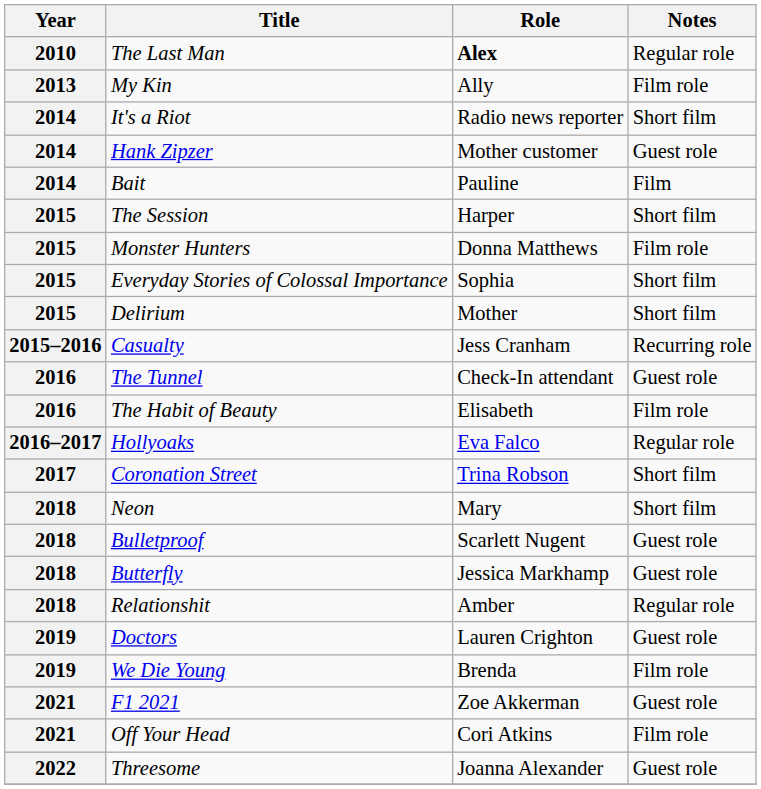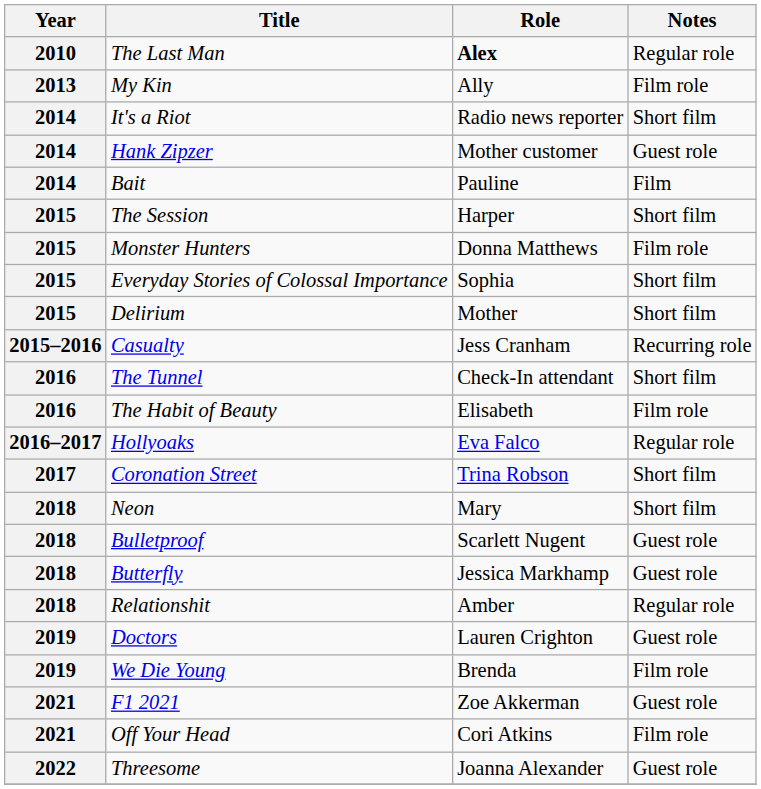 <table class="wikitable sortable plainrowheaders">
 <tr>
 <th scope="col">Year</th>
 <th scope="col">Title</th>
 <th scope="col">Role</th>
 <th scope="col" class="unsortable">Notes</th>
 </tr>
 <tr>
 <th scope="row">2010</th>
 <td><em>The Last Man</em></td>
 <td><strong>Alex</strong></td>
 <td>Regular role</td>
 </tr>
 <tr>
 <th scope="row">2013</th>
 <td><em>My Kin</em></td>
 <td>Ally</td>
 <td>Film role</td>
 </tr>
 <tr>
 <th scope="row">2014</th>
 <td><em>It's a Riot</em></td>
 <td>Radio news reporter</td>
 <td>Short film</td>
 </tr>
 <tr>
 <th scope="row">2014</th>
 <td><em><a href='#'>Hank Zipzer</a></em></td>
 <td>Mother customer</td>
 <td>Guest role</td>
 </tr>
 <tr>
 <th scope="row">2014</th>
 <td><em>Bait</em></td>
 <td>Pauline</td>
 <td>Film</td>
 </tr>
 <tr>
 <th scope="row">2015</th>
 <td><em>The Session</em></td>
 <td>Harper</td>
 <td>Short film</td>
 </tr>
 <tr>
 <th scope="row">2015</th>
 <td><em>Monster Hunters</em></td>
 <td>Donna Matthews</td>
 <td>Film role</td>
 </tr>
 <tr>
 <th scope="row">2015</th>
 <td><em>Everyday Stories of Colossal Importance</em></td>
 <td>Sophia</td>
 <td>Short film</td>
 </tr>
 <tr>
 <th scope="row">2015</th>
 <td><em>Delirium</em></td>
 <td>Mother</td>
 <td>Short film</td>
 </tr>
 <tr>
 <th scope="row">2015–2016</th>
 <td><em><a href='#'>Casualty</a></em></td>
 <td>Jess Cranham</td>
 <td>Recurring role</td>
 </tr>
 <tr>
 <th scope="row">2016</th>
 <td><em><a href='#'>The Tunnel</a></em></td>
 <td>Check-In attendant</td>
-<td>Guest role</td>
+<td>Short film</td>
 </tr>
 <tr>
 <th scope="row">2016</th>
 <td><em>The Habit of Beauty</em></td>
 <td>Elisabeth</td>
 <td>Film role</td>
 </tr>
 <tr>
 <th scope="row">2016–2017</th>
 <td><em><a href='#'>Hollyoaks</a></em></td>
 <td><a href='#'>Eva Falco</a></td>
 <td>Regular role</td>
 </tr>
 <tr>
 <th scope="row">2017</th>
 <td><em><a href='#'>Coronation Street</a></em></td>
 <td><a href='#'>Trina Robson</a></td>
 <td>Short film</td>
 </tr>
 <tr>
 <th scope="row">2018</th>
 <td><em>Neon</em></td>
 <td>Mary</td>
 <td>Short film</td>
 </tr>
 <tr>
 <th scope="row">2018</th>
 <td><em><a href='#'>Bulletproof</a></em></td>
 <td>Scarlett Nugent</td>
 <td>Guest role</td>
 </tr>
 <tr>
 <th scope="row">2018</th>
 <td><em><a href='#'>Butterfly</a></em></td>
 <td>Jessica Markhamp</td>
 <td>Guest role</td>
 </tr>
 <tr>
 <th scope="row">2018</th>
 <td><em>Relationshit</em></td>
 <td>Amber</td>
 <td>Regular role</td>
 </tr>
 <tr>
 <th scope="row">2019</th>
 <td><em><a href='#'>Doctors</a></em></td>
 <td>Lauren Crighton</td>
 <td>Guest role</td>
 </tr>
 <tr>
 <th scope="row">2019</th>
 <td><em><a href='#'>We Die Young</a></em></td>
 <td>Brenda</td>
 <td>Film role</td>
 </tr>
 <tr>
 <th scope="row">2021</th>
 <td><em><a href='#'>F1 2021</a></em></td>
 <td>Zoe Akkerman</td>
 <td>Guest role</td>
 </tr>
 <tr>
 <th scope="row">2021</th>
 <td><em>Off Your Head</em></td>
 <td>Cori Atkins</td>
 <td>Film role</td>
 </tr>
 <tr>
 <th scope="row">2022</th>
 <td><em>Threesome</em></td>
 <td>Joanna Alexander</td>
 <td>Guest role</td>
 </tr>
 <tr>
 </tr>
 </table>
